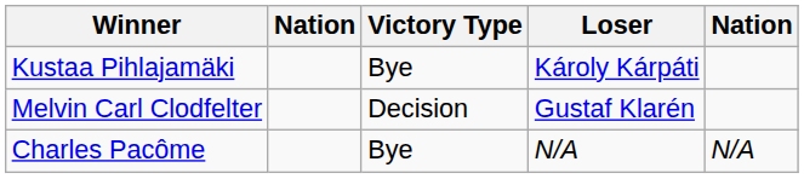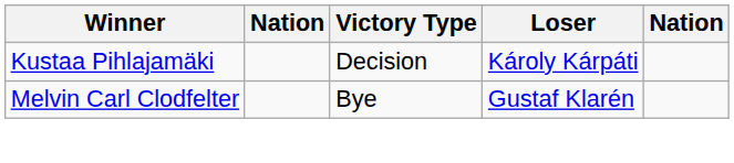 <table class="wikitable sortable" style="text-align:left;">
 <tr>
 <th>Winner</th>
 <th>Nation</th>
 <th>Victory Type</th>
 <th>Loser</th>
 <th>Nation</th>
 </tr>
 <tr>
 <td><a href='#'>Kustaa Pihlajamäki</a></td>
 <td></td>
-<td>Bye</td>
+<td>Decision</td>
 <td><a href='#'>Károly Kárpáti</a></td>
 <td></td>
 </tr>
 <tr>
 <td><a href='#'>Melvin Carl Clodfelter</a></td>
 <td></td>
-<td>Decision</td>
+<td>Bye</td>
 <td><a href='#'>Gustaf Klarén</a></td>
 <td></td>
 </tr>
-<tr>
-<td><a href='#'>Charles Pacôme</a></td>
-<td></td>
-<td>Bye</td>
-<td><em>N/A</em></td>
-<td><em>N/A</em></td>
-</tr>
 </table>
